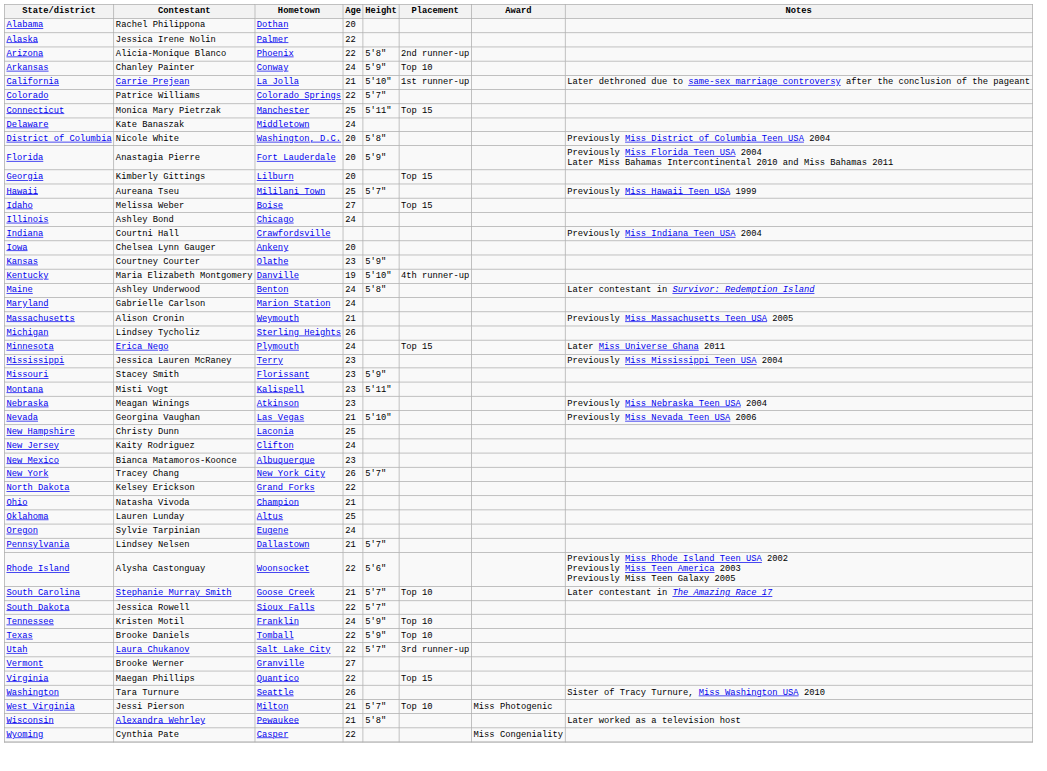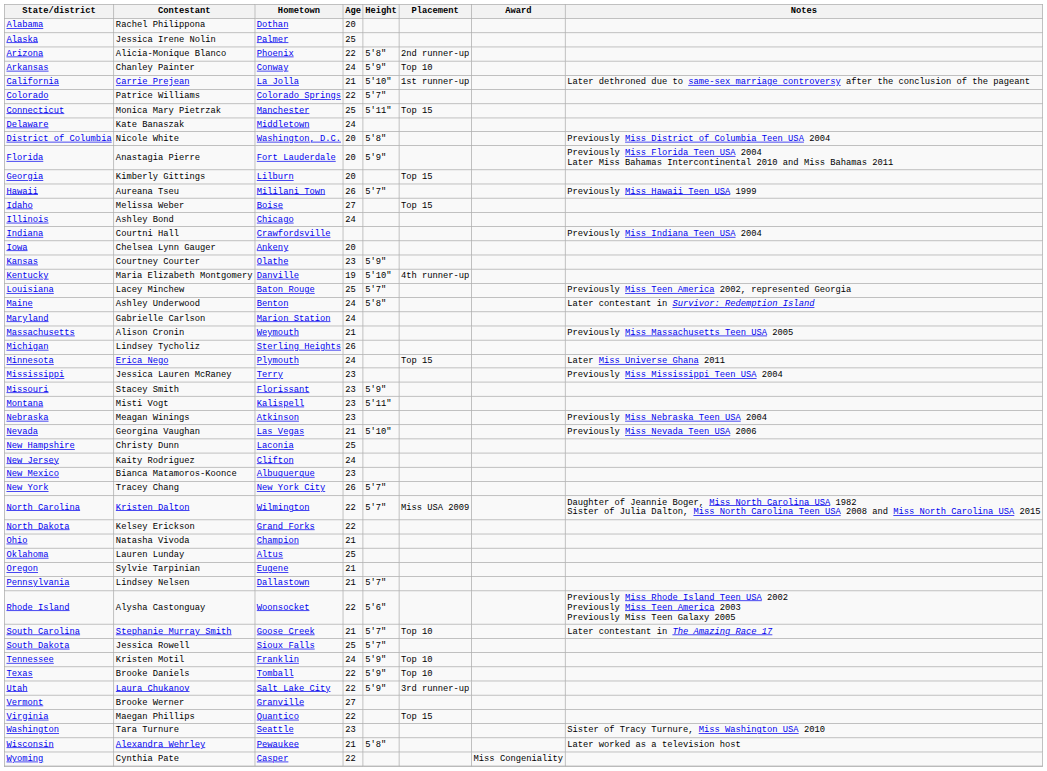 <table class="wikitable sortable" style="font-size:95%;">
 <tr>
 <th>State/district</th>
 <th>Contestant</th>
 <th>Hometown</th>
 <th>Age</th>
 <th>Height</th>
 <th>Placement</th>
 <th>Award</th>
 <th>Notes</th>
 </tr>
 <tr>
 <td><a href='#'>Alabama</a></td>
 <td>Rachel Philippona</td>
 <td><a href='#'>Dothan</a></td>
 <td>20</td>
 <td></td>
 <td></td>
 <td></td>
 <td></td>
 </tr>
 <tr>
 <td><a href='#'>Alaska</a></td>
 <td>Jessica Irene Nolin</td>
 <td><a href='#'>Palmer</a></td>
-<td>22</td>
+<td>25</td>
 <td></td>
 <td></td>
 <td></td>
 <td></td>
 </tr>
 <tr>
 <td><a href='#'>Arizona</a></td>
 <td>Alicia-Monique Blanco</td>
 <td><a href='#'>Phoenix</a></td>
 <td>22</td>
 <td>5'8"</td>
 <td>2nd runner-up</td>
 <td></td>
 <td></td>
 </tr>
 <tr>
 <td><a href='#'>Arkansas</a></td>
 <td>Chanley Painter</td>
 <td><a href='#'>Conway</a></td>
 <td>24</td>
 <td>5'9"</td>
 <td>Top 10</td>
 <td></td>
 <td></td>
 </tr>
 <tr>
 <td><a href='#'>California</a></td>
 <td><a href='#'>Carrie Prejean</a></td>
 <td><a href='#'>La Jolla</a></td>
 <td>21</td>
 <td>5'10"</td>
 <td>1st runner-up</td>
 <td></td>
 <td>Later dethroned due to <a href='#'>same-sex marriage controversy</a> after the conclusion of the pageant</td>
 </tr>
 <tr>
 <td><a href='#'>Colorado</a></td>
 <td>Patrice Williams</td>
 <td><a href='#'>Colorado Springs</a></td>
 <td>22</td>
 <td>5'7"</td>
 <td></td>
 <td></td>
 <td></td>
 </tr>
 <tr>
 <td><a href='#'>Connecticut</a></td>
 <td>Monica Mary Pietrzak</td>
 <td><a href='#'>Manchester</a></td>
 <td>25</td>
 <td>5'11"</td>
 <td>Top 15</td>
 <td></td>
 <td></td>
 </tr>
 <tr>
 <td><a href='#'>Delaware</a></td>
 <td>Kate Banaszak</td>
 <td><a href='#'>Middletown</a></td>
 <td>24</td>
 <td></td>
 <td></td>
 <td></td>
 <td></td>
 </tr>
 <tr>
 <td><a href='#'>District of Columbia</a></td>
 <td>Nicole White</td>
 <td><a href='#'>Washington, D.C.</a></td>
 <td>20</td>
 <td>5'8"</td>
 <td></td>
 <td></td>
 <td>Previously <a href='#'>Miss District of Columbia Teen USA</a> 2004</td>
 </tr>
 <tr>
 <td><a href='#'>Florida</a></td>
 <td>Anastagia Pierre</td>
 <td><a href='#'>Fort Lauderdale</a></td>
 <td>20</td>
 <td>5'9"</td>
 <td></td>
 <td></td>
 <td>Previously <a href='#'>Miss Florida Teen USA</a> 2004<br>Later Miss Bahamas Intercontinental 2010 and Miss Bahamas 2011</td>
 </tr>
 <tr>
 <td><a href='#'>Georgia</a></td>
 <td>Kimberly Gittings</td>
 <td><a href='#'>Lilburn</a></td>
 <td>20</td>
 <td></td>
 <td>Top 15</td>
 <td></td>
 <td></td>
 </tr>
 <tr>
 <td><a href='#'>Hawaii</a></td>
 <td>Aureana Tseu</td>
 <td><a href='#'>Mililani Town</a></td>
-<td>25</td>
+<td>26</td>
 <td>5'7"</td>
 <td></td>
 <td></td>
 <td>Previously <a href='#'>Miss Hawaii Teen USA</a> 1999</td>
 </tr>
 <tr>
 <td><a href='#'>Idaho</a></td>
 <td>Melissa Weber</td>
 <td><a href='#'>Boise</a></td>
 <td>27</td>
 <td></td>
 <td>Top 15</td>
 <td></td>
 <td></td>
 </tr>
 <tr>
 <td><a href='#'>Illinois</a></td>
 <td>Ashley Bond</td>
 <td><a href='#'>Chicago</a></td>
 <td>24</td>
 <td></td>
 <td></td>
 <td></td>
 <td></td>
 </tr>
 <tr>
 <td><a href='#'>Indiana</a></td>
 <td>Courtni Hall</td>
 <td><a href='#'>Crawfordsville</a></td>
 <td></td>
 <td></td>
 <td></td>
 <td></td>
 <td>Previously <a href='#'>Miss Indiana Teen USA</a> 2004</td>
 </tr>
 <tr>
 <td><a href='#'>Iowa</a></td>
 <td>Chelsea Lynn Gauger</td>
 <td><a href='#'>Ankeny</a></td>
 <td>20</td>
 <td></td>
 <td></td>
 <td></td>
 <td></td>
 </tr>
 <tr>
 <td><a href='#'>Kansas</a></td>
 <td>Courtney Courter</td>
 <td><a href='#'>Olathe</a></td>
 <td>23</td>
 <td>5'9"</td>
 <td></td>
 <td></td>
 <td></td>
 </tr>
 <tr>
 <td><a href='#'>Kentucky</a></td>
 <td>Maria Elizabeth Montgomery</td>
 <td><a href='#'>Danville</a></td>
 <td>19</td>
 <td>5'10"</td>
 <td>4th runner-up</td>
 <td></td>
 <td></td>
+</tr>
+<tr>
+<td><a href='#'>Louisiana</a></td>
+<td>Lacey Minchew</td>
+<td><a href='#'>Baton Rouge</a></td>
+<td>25</td>
+<td>5'7"</td>
+<td></td>
+<td></td>
+<td>Previously <a href='#'>Miss Teen America</a> 2002, represented Georgia</td>
 </tr>
 <tr>
 <td><a href='#'>Maine</a></td>
 <td>Ashley Underwood</td>
 <td><a href='#'>Benton</a></td>
 <td>24</td>
 <td>5'8"</td>
 <td></td>
 <td></td>
 <td>Later contestant in <em><a href='#'>Survivor: Redemption Island</a></em></td>
 </tr>
 <tr>
 <td><a href='#'>Maryland</a></td>
 <td>Gabrielle Carlson</td>
 <td><a href='#'>Marion Station</a></td>
 <td>24</td>
 <td></td>
 <td></td>
 <td></td>
 <td></td>
 </tr>
 <tr>
 <td><a href='#'>Massachusetts</a></td>
 <td>Alison Cronin</td>
 <td><a href='#'>Weymouth</a></td>
 <td>21</td>
 <td></td>
 <td></td>
 <td></td>
 <td>Previously <a href='#'>Miss Massachusetts Teen USA</a> 2005</td>
 </tr>
 <tr>
 <td><a href='#'>Michigan</a></td>
 <td>Lindsey Tycholiz</td>
 <td><a href='#'>Sterling Heights</a></td>
 <td>26</td>
 <td></td>
 <td></td>
 <td></td>
 <td></td>
 </tr>
 <tr>
 <td><a href='#'>Minnesota</a></td>
 <td><a href='#'>Erica Nego</a></td>
 <td><a href='#'>Plymouth</a></td>
 <td>24</td>
 <td></td>
 <td>Top 15</td>
 <td></td>
 <td>Later <a href='#'>Miss Universe Ghana</a> 2011</td>
 </tr>
 <tr>
 <td><a href='#'>Mississippi</a></td>
 <td>Jessica Lauren McRaney</td>
 <td><a href='#'>Terry</a></td>
 <td>23</td>
 <td></td>
 <td></td>
 <td></td>
 <td>Previously <a href='#'>Miss Mississippi Teen USA</a> 2004</td>
 </tr>
 <tr>
 <td><a href='#'>Missouri</a></td>
 <td>Stacey Smith</td>
 <td><a href='#'>Florissant</a></td>
 <td>23</td>
 <td>5'9"</td>
 <td></td>
 <td></td>
 <td></td>
 </tr>
 <tr>
 <td><a href='#'>Montana</a></td>
 <td>Misti Vogt</td>
 <td><a href='#'>Kalispell</a></td>
 <td>23</td>
 <td>5'11"</td>
 <td></td>
 <td></td>
 <td></td>
 </tr>
 <tr>
 <td><a href='#'>Nebraska</a></td>
 <td>Meagan Winings</td>
 <td><a href='#'>Atkinson</a></td>
 <td>23</td>
 <td></td>
 <td></td>
 <td></td>
 <td>Previously <a href='#'>Miss Nebraska Teen USA</a> 2004</td>
 </tr>
 <tr>
 <td><a href='#'>Nevada</a></td>
 <td>Georgina Vaughan</td>
 <td><a href='#'>Las Vegas</a></td>
 <td>21</td>
 <td>5'10"</td>
 <td></td>
 <td></td>
 <td>Previously <a href='#'>Miss Nevada Teen USA</a> 2006</td>
 </tr>
 <tr>
 <td><a href='#'>New Hampshire</a></td>
 <td>Christy Dunn</td>
 <td><a href='#'>Laconia</a></td>
 <td>25</td>
 <td></td>
 <td></td>
 <td></td>
 <td></td>
 </tr>
 <tr>
 <td><a href='#'>New Jersey</a></td>
 <td>Kaity Rodriguez</td>
 <td><a href='#'>Clifton</a></td>
 <td>24</td>
 <td></td>
 <td></td>
 <td></td>
 <td></td>
 </tr>
 <tr>
 <td><a href='#'>New Mexico</a></td>
 <td>Bianca Matamoros-Koonce</td>
 <td><a href='#'>Albuquerque</a></td>
 <td>23</td>
 <td></td>
 <td></td>
 <td></td>
 <td></td>
 </tr>
 <tr>
 <td><a href='#'>New York</a></td>
 <td>Tracey Chang</td>
 <td><a href='#'>New York City</a></td>
 <td>26</td>
 <td>5'7"</td>
 <td></td>
 <td></td>
 <td></td>
 </tr>
 <tr>
+<td><a href='#'>North Carolina</a></td>
+<td><a href='#'>Kristen Dalton</a></td>
+<td><a href='#'>Wilmington</a></td>
+<td>22</td>
+<td>5'7"</td>
+<td>Miss USA 2009</td>
+<td></td>
+<td>Daughter of Jeannie Boger, <a href='#'>Miss North Carolina USA</a> 1982<br>Sister of Julia Dalton, <a href='#'>Miss North Carolina Teen USA</a> 2008 and <a href='#'>Miss North Carolina USA</a> 2015</td>
+</tr>
+<tr>
 <td><a href='#'>North Dakota</a></td>
 <td>Kelsey Erickson</td>
 <td><a href='#'>Grand Forks</a></td>
 <td>22</td>
 <td></td>
 <td></td>
 <td></td>
 <td></td>
 </tr>
 <tr>
 <td><a href='#'>Ohio</a></td>
 <td>Natasha Vivoda</td>
 <td><a href='#'>Champion</a></td>
 <td>21</td>
 <td></td>
 <td></td>
 <td></td>
 <td></td>
 </tr>
 <tr>
 <td><a href='#'>Oklahoma</a></td>
 <td>Lauren Lunday</td>
 <td><a href='#'>Altus</a></td>
 <td>25</td>
 <td></td>
 <td></td>
 <td></td>
 <td></td>
 </tr>
 <tr>
 <td><a href='#'>Oregon</a></td>
 <td>Sylvie Tarpinian</td>
 <td><a href='#'>Eugene</a></td>
-<td>24</td>
+<td>21</td>
 <td></td>
 <td></td>
 <td></td>
 <td></td>
 </tr>
 <tr>
 <td><a href='#'>Pennsylvania</a></td>
 <td>Lindsey Nelsen</td>
 <td><a href='#'>Dallastown</a></td>
 <td>21</td>
 <td>5'7"</td>
 <td></td>
 <td></td>
 <td></td>
 </tr>
 <tr>
 <td><a href='#'>Rhode Island</a></td>
 <td>Alysha Castonguay</td>
 <td><a href='#'>Woonsocket</a></td>
 <td>22</td>
 <td>5'6"</td>
 <td></td>
 <td></td>
 <td>Previously <a href='#'>Miss Rhode Island Teen USA</a> 2002<br>Previously <a href='#'>Miss Teen America</a> 2003<br>Previously Miss Teen Galaxy 2005</td>
 </tr>
 <tr>
 <td><a href='#'>South Carolina</a></td>
 <td><a href='#'>Stephanie Murray Smith</a></td>
 <td><a href='#'>Goose Creek</a></td>
 <td>21</td>
 <td>5'7"</td>
 <td>Top 10</td>
 <td></td>
 <td>Later contestant in <em><a href='#'>The Amazing Race 17</a></em></td>
 </tr>
 <tr>
 <td><a href='#'>South Dakota</a></td>
 <td>Jessica Rowell</td>
 <td><a href='#'>Sioux Falls</a></td>
-<td>22</td>
+<td>25</td>
 <td>5'7"</td>
 <td></td>
 <td></td>
 <td></td>
 </tr>
 <tr>
 <td><a href='#'>Tennessee</a></td>
 <td>Kristen Motil</td>
 <td><a href='#'>Franklin</a></td>
 <td>24</td>
 <td>5'9"</td>
 <td>Top 10</td>
 <td></td>
 <td></td>
 </tr>
 <tr>
 <td><a href='#'>Texas</a></td>
 <td>Brooke Daniels</td>
 <td><a href='#'>Tomball</a></td>
 <td>22</td>
 <td>5'9"</td>
 <td>Top 10</td>
 <td></td>
 <td></td>
 </tr>
 <tr>
 <td><a href='#'>Utah</a></td>
 <td><a href='#'>Laura Chukanov</a></td>
 <td><a href='#'>Salt Lake City</a></td>
 <td>22</td>
-<td>5'7"</td>
+<td>5'9"</td>
 <td>3rd runner-up</td>
 <td></td>
 <td></td>
 </tr>
 <tr>
 <td><a href='#'>Vermont</a></td>
 <td>Brooke Werner</td>
 <td><a href='#'>Granville</a></td>
 <td>27</td>
 <td></td>
 <td></td>
 <td></td>
 <td></td>
 </tr>
 <tr>
 <td><a href='#'>Virginia</a></td>
 <td>Maegan Phillips</td>
 <td><a href='#'>Quantico</a></td>
 <td>22</td>
 <td></td>
 <td>Top 15</td>
 <td></td>
 <td></td>
 </tr>
 <tr>
 <td><a href='#'>Washington</a></td>
 <td>Tara Turnure</td>
 <td><a href='#'>Seattle</a></td>
-<td>26</td>
+<td>23</td>
 <td></td>
 <td></td>
 <td></td>
 <td>Sister of Tracy Turnure, <a href='#'>Miss Washington USA</a> 2010</td>
-</tr>
-<tr>
-<td><a href='#'>West Virginia</a></td>
-<td>Jessi Pierson</td>
-<td><a href='#'>Milton</a></td>
-<td>21</td>
-<td>5'7"</td>
-<td>Top 10</td>
-<td>Miss Photogenic</td>
-<td></td>
 </tr>
 <tr>
 <td><a href='#'>Wisconsin</a></td>
 <td><a href='#'>Alexandra Wehrley</a></td>
 <td><a href='#'>Pewaukee</a></td>
 <td>21</td>
 <td>5'8"</td>
 <td></td>
 <td></td>
 <td>Later worked as a television host</td>
 </tr>
 <tr>
 <td><a href='#'>Wyoming</a></td>
 <td>Cynthia Pate</td>
 <td><a href='#'>Casper</a></td>
 <td>22</td>
 <td></td>
 <td></td>
 <td>Miss Congeniality</td>
 <td></td>
 </tr>
 <tr>
 </tr>
 </table>
